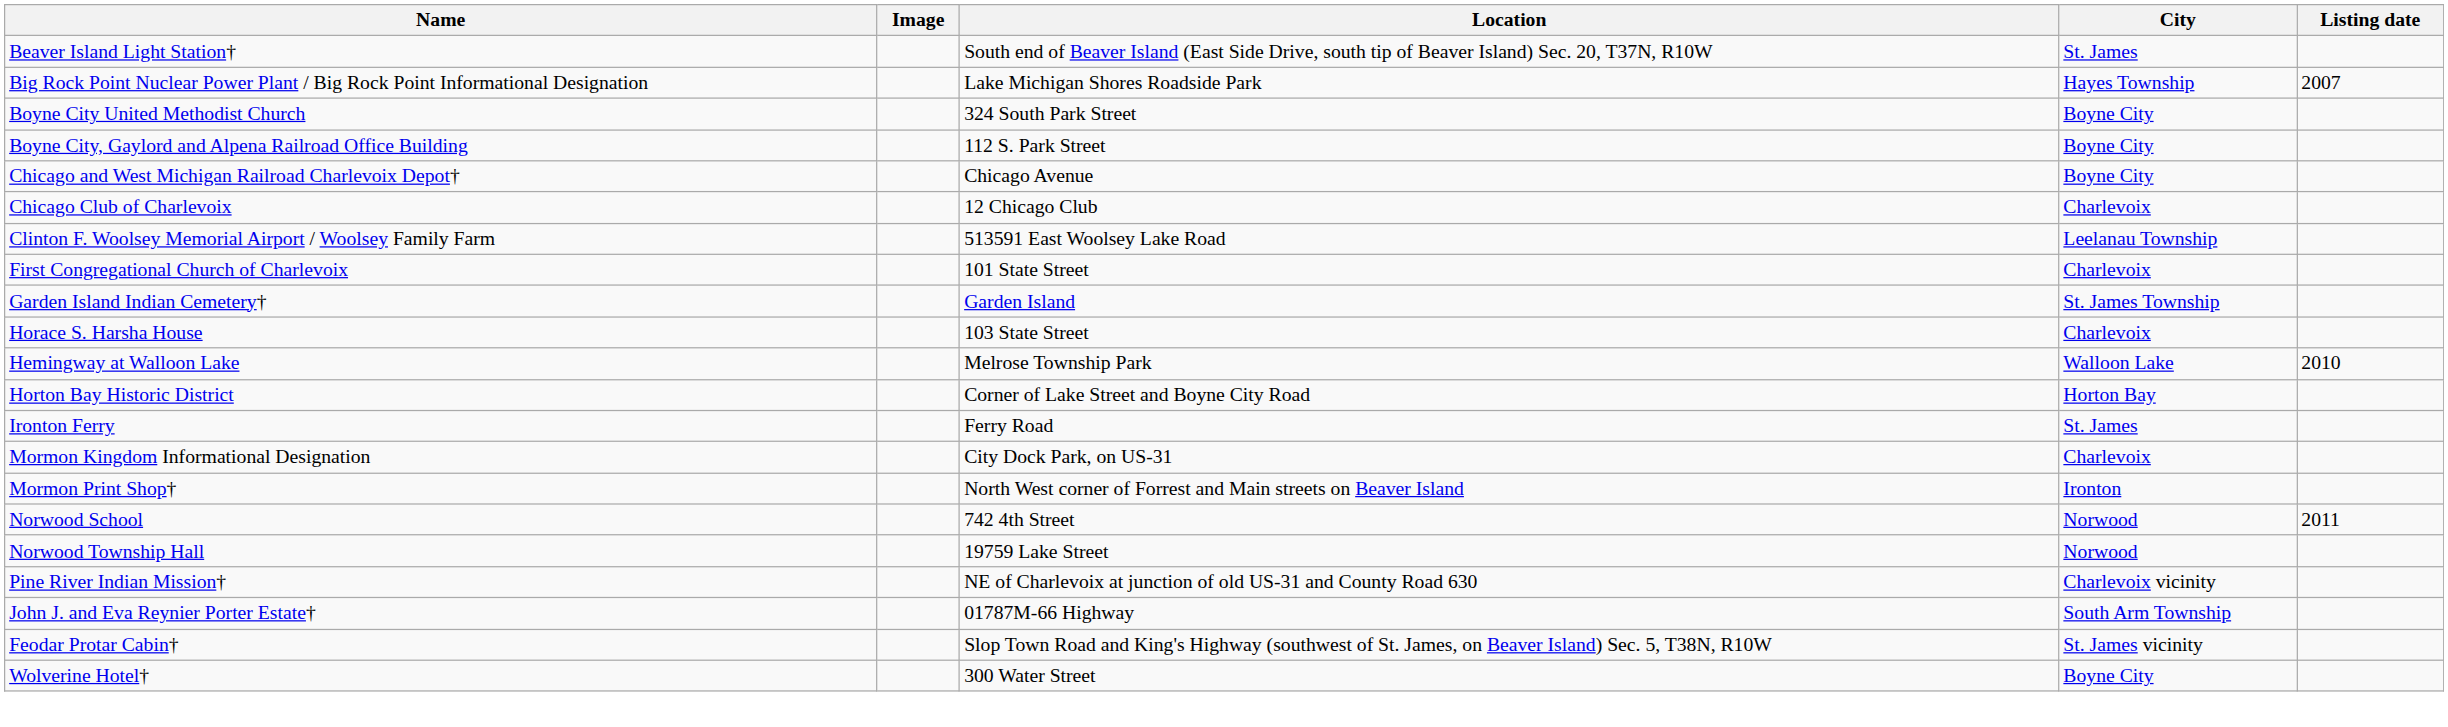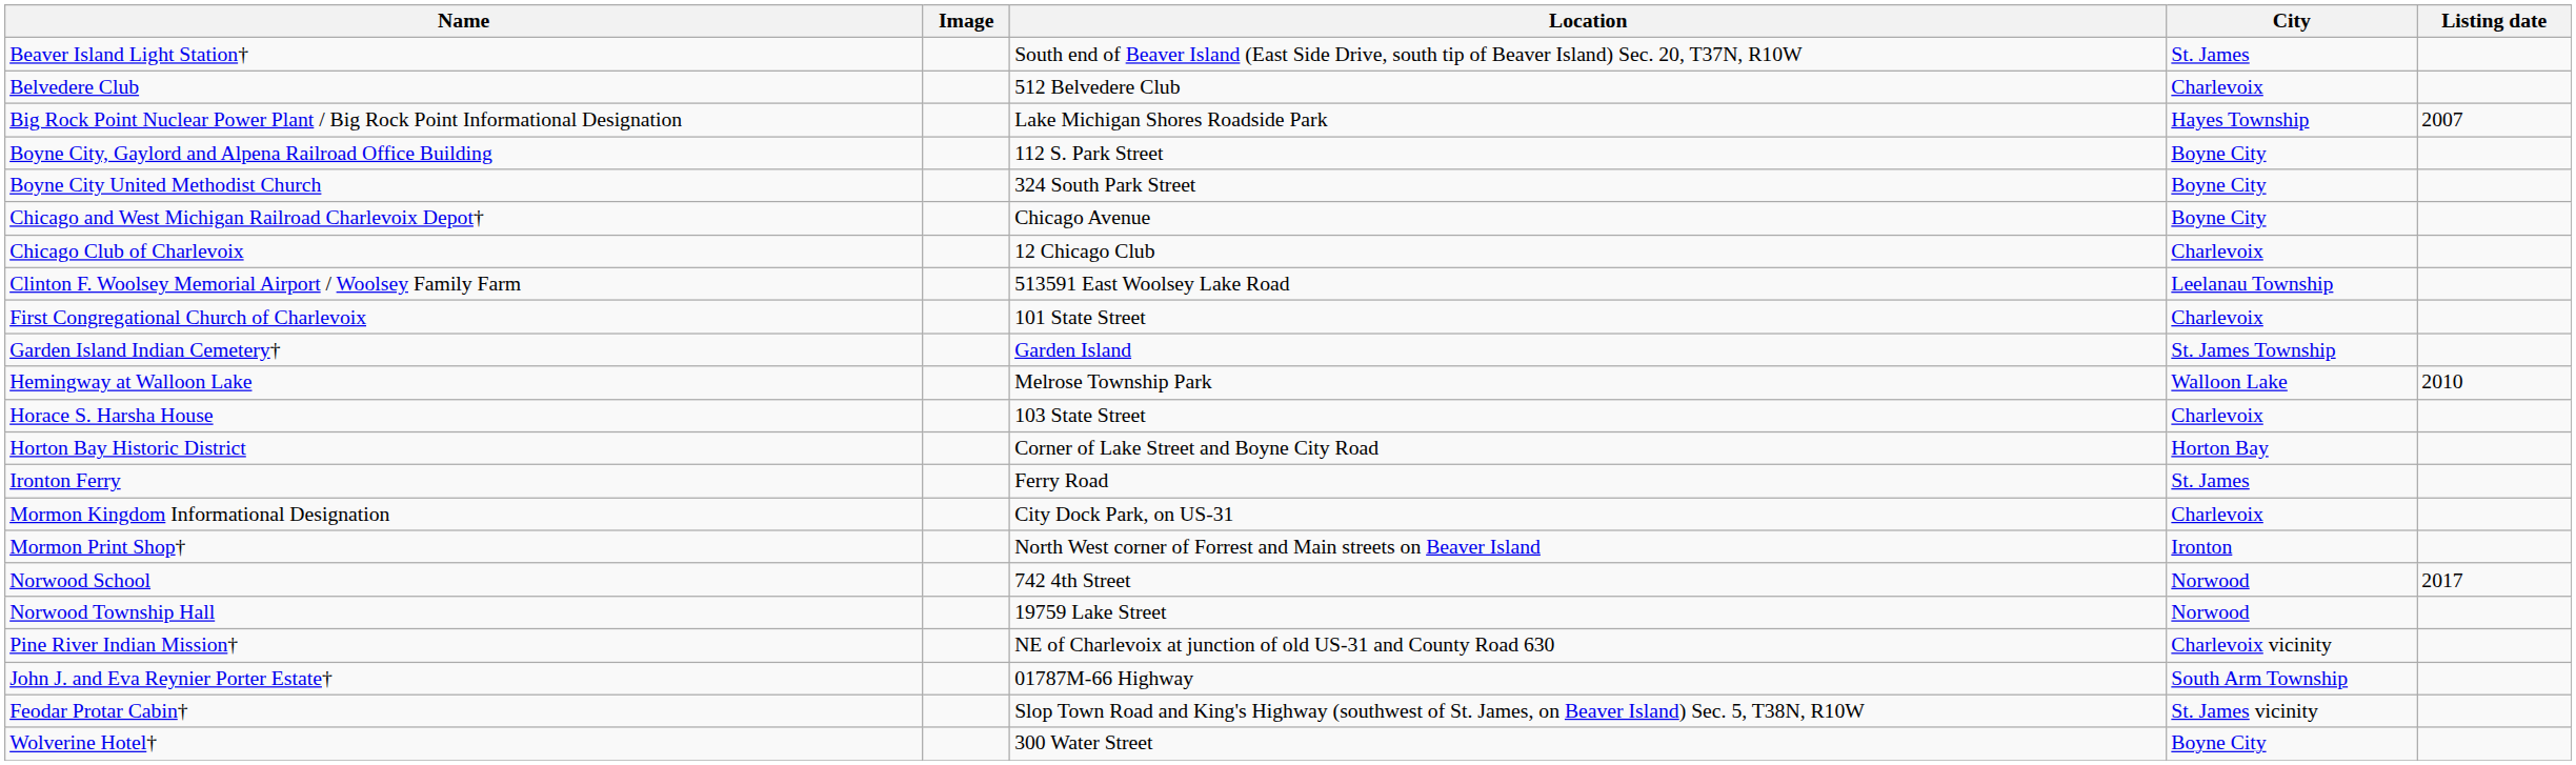 <table class="wikitable sortable" style="width:100%">
 <tr>
 <th>Name</th>
 <th>Image</th>
 <th>Location</th>
 <th>City</th>
 <th>Listing date</th>
 </tr>
 <tr>
 <td><a href='#'>Beaver Island Light Station</a>†</td>
 <td></td>
 <td>South end of <a href='#'>Beaver Island</a> (East Side Drive, south tip of Beaver Island) Sec. 20, T37N, R10W</td>
 <td><a href='#'>St. James</a></td>
 <td></td>
 </tr>
 <tr>
+<td><a href='#'>Belvedere Club</a></td>
+<td></td>
+<td>512 Belvedere Club</td>
+<td><a href='#'>Charlevoix</a></td>
+<td></td>
+</tr>
+<tr>
 <td><a href='#'>Big Rock Point Nuclear Power Plant</a> / Big Rock Point Informational Designation</td>
 <td><br></td>
 <td>Lake Michigan Shores Roadside Park</td>
 <td><a href='#'>Hayes Township</a></td>
 <td>2007</td>
 </tr>
 <tr>
-<td><a href='#'>Boyne City United Methodist Church</a></td>
+<td><a href='#'>Boyne City, Gaylord and Alpena Railroad Office Building</a></td>
 <td></td>
-<td>324 South Park Street</td>
+<td>112 S. Park Street</td>
 <td><a href='#'>Boyne City</a></td>
 <td></td>
 </tr>
 <tr>
-<td><a href='#'>Boyne City, Gaylord and Alpena Railroad Office Building</a></td>
+<td><a href='#'>Boyne City United Methodist Church</a></td>
 <td></td>
-<td>112 S. Park Street</td>
+<td>324 South Park Street</td>
 <td><a href='#'>Boyne City</a></td>
 <td></td>
 </tr>
 <tr>
 <td><a href='#'>Chicago and West Michigan Railroad Charlevoix Depot</a>†</td>
 <td></td>
 <td>Chicago Avenue</td>
 <td><a href='#'>Boyne City</a></td>
 <td></td>
 </tr>
 <tr>
 <td><a href='#'>Chicago Club of Charlevoix</a></td>
 <td></td>
 <td>12 Chicago Club</td>
 <td><a href='#'>Charlevoix</a></td>
 <td></td>
 </tr>
 <tr>
 <td><a href='#'>Clinton F. Woolsey Memorial Airport</a> / <a href='#'>Woolsey</a> Family Farm</td>
 <td></td>
 <td>513591 East Woolsey Lake Road</td>
 <td><a href='#'>Leelanau Township</a></td>
 <td></td>
 </tr>
 <tr>
 <td><a href='#'>First Congregational Church of Charlevoix</a></td>
 <td></td>
 <td>101 State Street</td>
 <td><a href='#'>Charlevoix</a></td>
 <td></td>
 </tr>
 <tr>
 <td><a href='#'>Garden Island Indian Cemetery</a>†</td>
 <td></td>
 <td><a href='#'>Garden Island</a></td>
 <td><a href='#'>St. James Township</a></td>
 <td></td>
 </tr>
 <tr>
+<td><a href='#'>Hemingway at Walloon Lake</a></td>
+<td><br></td>
+<td>Melrose Township Park</td>
+<td><a href='#'>Walloon Lake</a></td>
+<td>2010</td>
+</tr>
+<tr>
 <td><a href='#'>Horace S. Harsha House</a></td>
 <td></td>
 <td>103 State Street</td>
 <td><a href='#'>Charlevoix</a></td>
 <td></td>
-</tr>
-<tr>
-<td><a href='#'>Hemingway at Walloon Lake</a></td>
-<td><br></td>
-<td>Melrose Township Park</td>
-<td><a href='#'>Walloon Lake</a></td>
-<td>2010</td>
 </tr>
 <tr>
 <td><a href='#'>Horton Bay Historic District</a></td>
 <td></td>
 <td>Corner of Lake Street and Boyne City Road</td>
 <td><a href='#'>Horton Bay</a></td>
 <td></td>
 </tr>
 <tr>
 <td><a href='#'>Ironton Ferry</a></td>
 <td></td>
 <td>Ferry Road</td>
 <td><a href='#'>St. James</a></td>
 <td></td>
 </tr>
 <tr>
 <td><a href='#'>Mormon Kingdom</a> Informational Designation</td>
 <td></td>
 <td>City Dock Park, on US-31</td>
 <td><a href='#'>Charlevoix</a></td>
 <td></td>
 </tr>
 <tr>
 <td><a href='#'>Mormon Print Shop</a>†</td>
 <td></td>
 <td>North West corner of Forrest and Main streets on <a href='#'>Beaver Island</a></td>
 <td><a href='#'>Ironton</a></td>
 <td></td>
 </tr>
 <tr>
 <td><a href='#'>Norwood School</a></td>
 <td></td>
 <td>742 4th Street</td>
 <td><a href='#'>Norwood</a></td>
-<td>2011</td>
+<td>2017</td>
 </tr>
 <tr>
 <td><a href='#'>Norwood Township Hall</a></td>
 <td></td>
 <td>19759 Lake Street</td>
 <td><a href='#'>Norwood</a></td>
 <td></td>
 </tr>
 <tr>
 <td><a href='#'>Pine River Indian Mission</a>†</td>
 <td></td>
 <td>NE of Charlevoix at junction of old US-31 and County Road 630</td>
 <td><a href='#'>Charlevoix</a> vicinity</td>
 <td></td>
 </tr>
 <tr>
 <td><a href='#'>John J. and Eva Reynier Porter Estate</a>†</td>
 <td></td>
 <td>01787M-66 Highway</td>
 <td><a href='#'>South Arm Township</a></td>
 <td></td>
 </tr>
 <tr>
 <td><a href='#'>Feodar Protar Cabin</a>†</td>
 <td></td>
 <td>Slop Town Road and King's Highway (southwest of St. James, on <a href='#'>Beaver Island</a>) Sec. 5, T38N, R10W</td>
 <td><a href='#'>St. James</a> vicinity</td>
 <td></td>
 </tr>
 <tr>
 <td><a href='#'>Wolverine Hotel</a>†</td>
 <td></td>
 <td>300 Water Street</td>
 <td><a href='#'>Boyne City</a></td>
 <td></td>
 </tr>
 </table>
